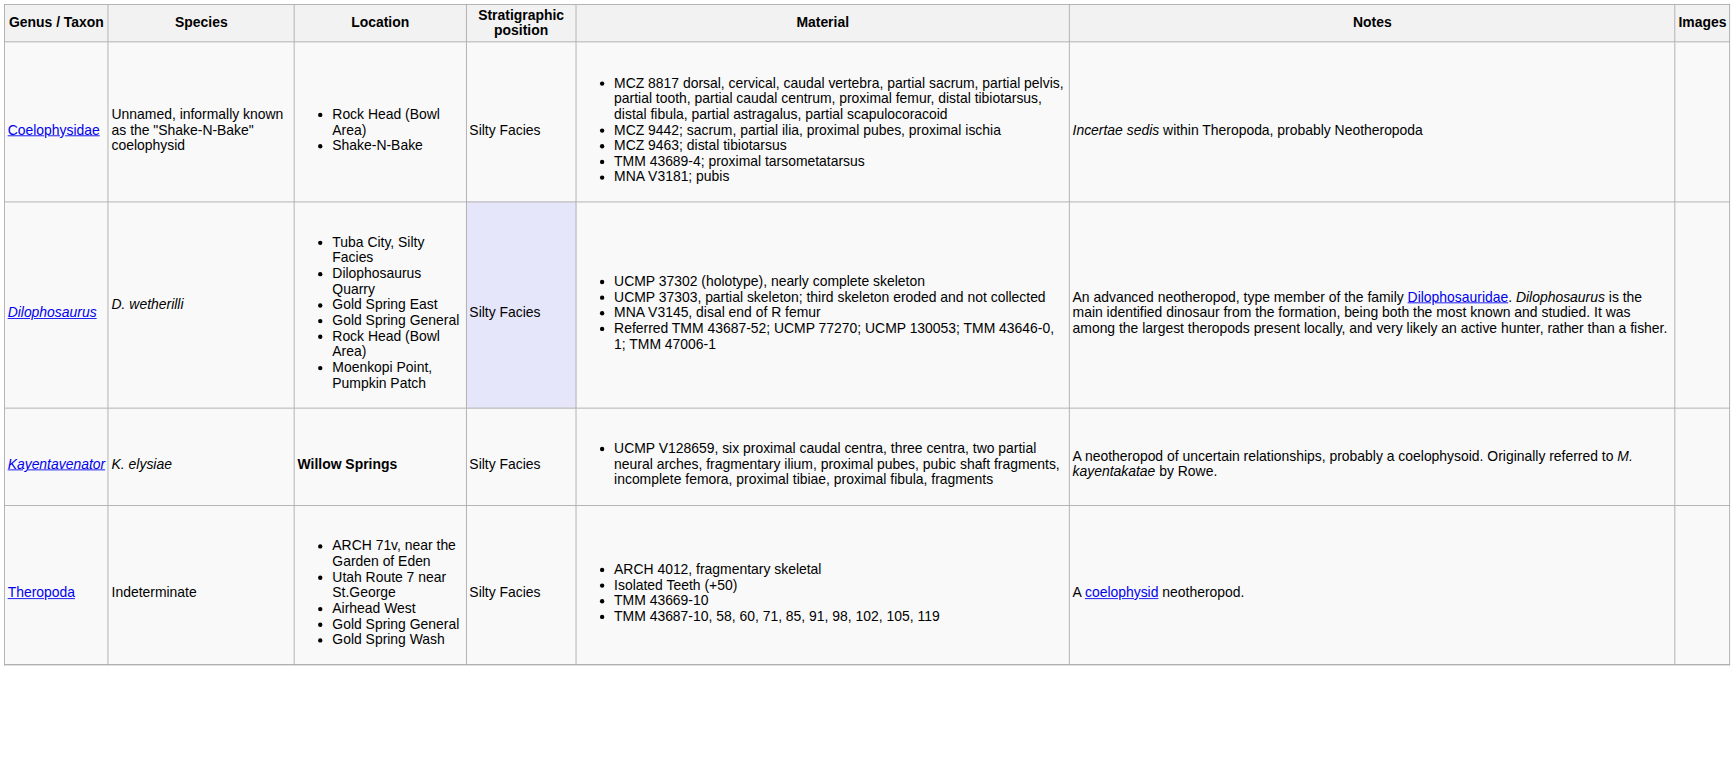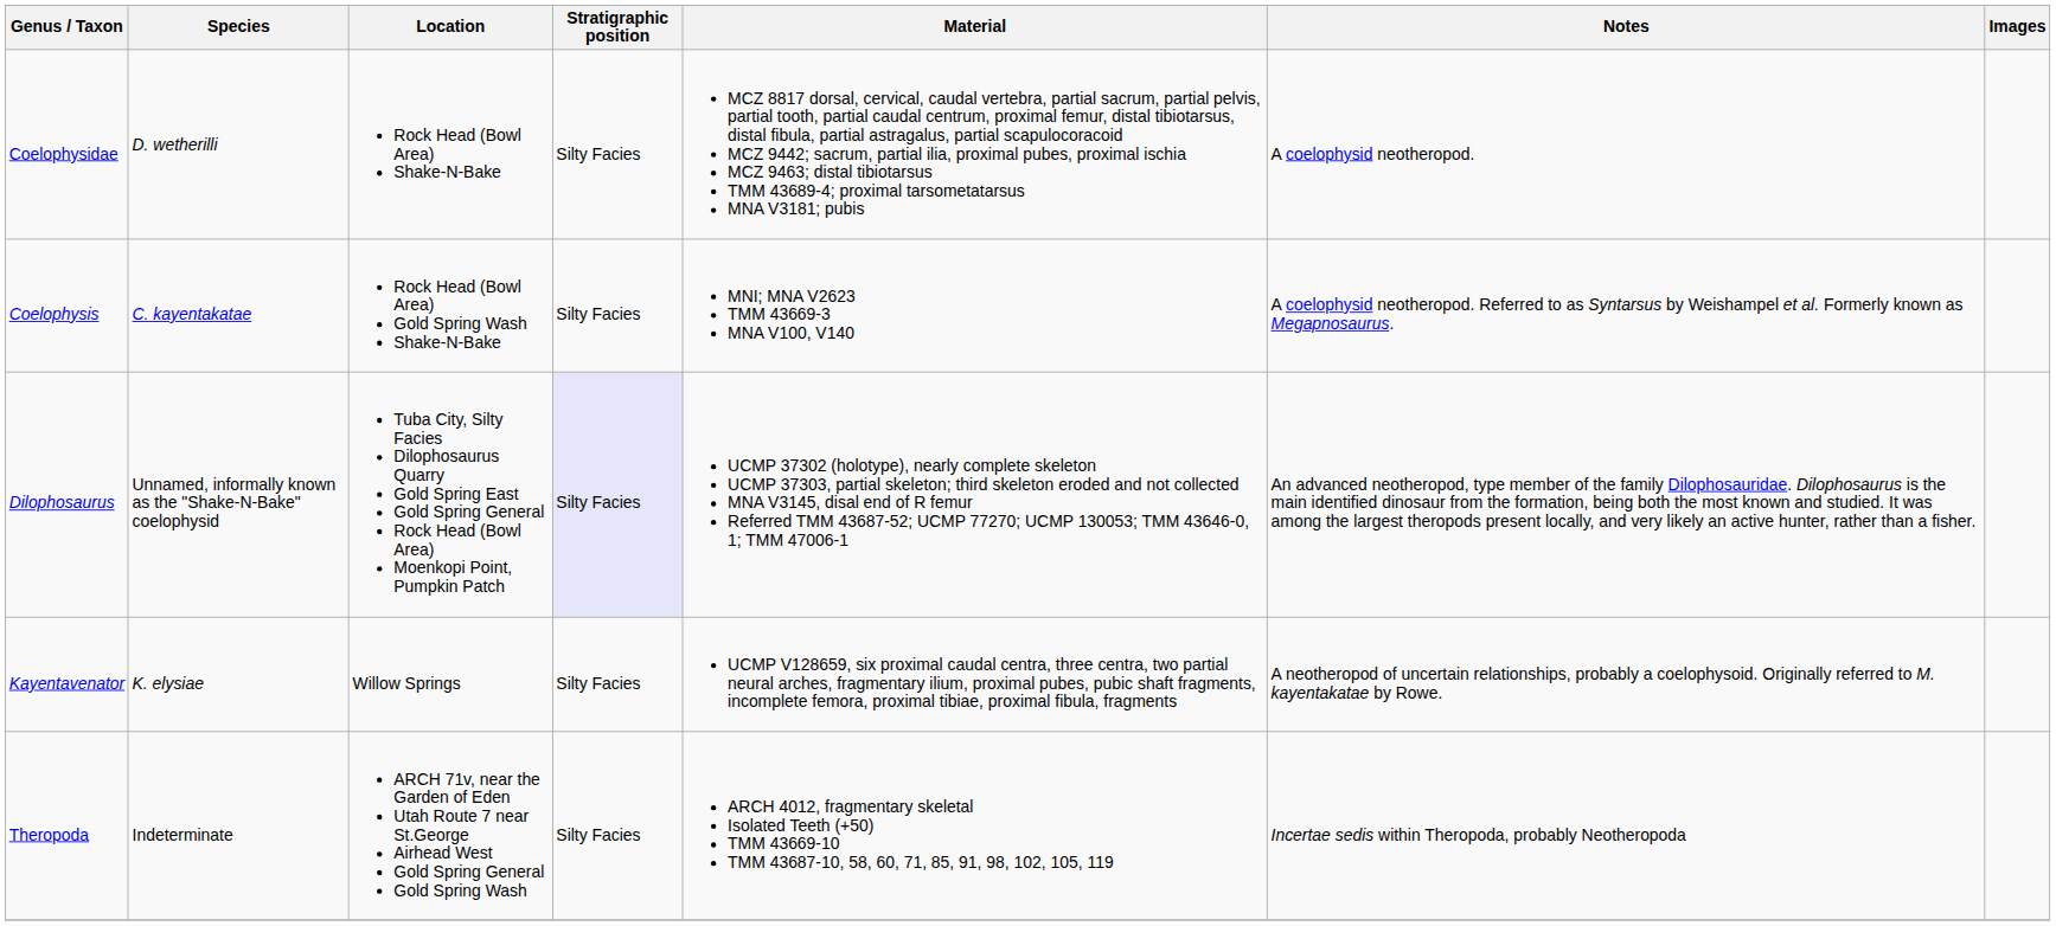 <table class="wikitable" align="center" width="100%">
 <tr>
 <th>Genus / Taxon</th>
 <th>Species</th>
 <th>Location</th>
 <th>Stratigraphic position</th>
 <th>Material</th>
 <th>Notes</th>
 <th>Images</th>
 </tr>
 <tr>
 <td><br><a href='#'>Coelophysidae</a></td>
-<td><br>Unnamed, informally known as the "Shake-N-Bake" coelophysid</td>
+<td><em>D. wetherilli</em></td>
 <td><br><ul><li>Rock Head (Bowl Area)</li><li>Shake-N-Bake</li></ul></td>
 <td><br>Silty Facies</td>
 <td><br><ul><li>MCZ 8817 dorsal, cervical, caudal vertebra, partial sacrum, partial pelvis, partial tooth, partial caudal centrum, proximal femur, distal tibiotarsus, distal fibula, partial astragalus, partial scapulocoracoid</li><li>MCZ 9442; sacrum, partial ilia, proximal pubes, proximal ischia</li><li>MCZ 9463; distal tibiotarsus</li><li>TMM 43689-4; proximal tarsometatarsus</li><li>MNA V3181;  pubis</li></ul></td>
-<td><br><em>Incertae sedis</em> within Theropoda, probably Neotheropoda</td>
+<td><br>A <a href='#'>coelophysid</a> neotheropod.</td>
 <td></td>
 </tr>
 <tr>
+<td><br><em><a href='#'>Coelophysis</a></em></td>
+<td><br><em><a href='#'>C. kayentakatae</a></em></td>
+<td><br><ul><li>Rock Head (Bowl Area)</li><li>Gold Spring Wash</li><li>Shake-N-Bake</li></ul></td>
+<td><br>Silty Facies</td>
+<td><br><ul><li>MNI; MNA V2623</li><li>TMM 43669-3</li><li>MNA V100, V140</li></ul></td>
+<td><br>A <a href='#'>coelophysid</a> neotheropod. Referred to as <em>Syntarsus</em> by Weishampel <em>et al.</em> Formerly known as <em><a href='#'>Megapnosaurus</a></em>.</td>
+<td><br></td>
+</tr>
+<tr>
 <td><br><em><a href='#'>Dilophosaurus</a></em></td>
-<td><em>D. wetherilli</em></td>
+<td><br>Unnamed, informally known as the "Shake-N-Bake" coelophysid</td>
 <td><br><ul><li>Tuba City, Silty Facies</li><li>Dilophosaurus Quarry</li><li>Gold Spring East</li><li>Gold Spring General</li><li>Rock Head (Bowl Area)</li><li>Moenkopi Point, Pumpkin Patch</li></ul></td>
 <td style="background: lavender;"><br>Silty Facies</td>
 <td><br><ul><li>UCMP 37302 (holotype), nearly complete skeleton</li><li>UCMP 37303, partial skeleton; third skeleton eroded and not collected</li><li>MNA V3145, disal end of R femur</li><li>Referred TMM 43687-52; UCMP 77270; UCMP 130053; TMM 43646-0, 1; TMM 47006-1</li></ul></td>
 <td><br>An advanced neotheropod, type member of the family <a href='#'>Dilophosauridae</a>. <em>Dilophosaurus</em> is the main identified dinosaur from the formation, being both the most known and studied. It was among the largest theropods present locally, and very likely an active hunter, rather than a fisher.</td>
 <td></td>
 </tr>
 <tr>
 <td><br><em><a href='#'>Kayentavenator</a></em></td>
 <td><br><em>K. elysiae</em></td>
-<td><strong><br>Willow Springs</strong></td>
+<td><br>Willow Springs</td>
 <td><br>Silty Facies</td>
 <td><br><ul><li>UCMP V128659, six proximal caudal centra, three centra, two partial neural arches, fragmentary ilium, proximal pubes, pubic shaft fragments, incomplete femora, proximal tibiae, proximal fibula, fragments</li></ul></td>
 <td><br>A neotheropod of uncertain relationships, probably a coelophysoid. Originally referred to <em>M. kayentakatae</em> by Rowe.</td>
 <td><br></td>
 </tr>
 <tr>
 <td><br><a href='#'>Theropoda</a></td>
 <td><br>Indeterminate</td>
 <td><br><ul><li>ARCH 71v, near the Garden of Eden</li><li>Utah Route 7 near St.George</li><li>Airhead West</li><li>Gold Spring General</li><li>Gold Spring Wash</li></ul></td>
 <td><br>Silty Facies</td>
 <td><br><ul><li>ARCH 4012, fragmentary skeletal</li><li>Isolated Teeth (+50)</li><li>TMM 43669-10</li><li>TMM 43687-10, 58, 60, 71, 85, 91, 98, 102, 105, 119</li></ul></td>
-<td><br>A <a href='#'>coelophysid</a> neotheropod.</td>
+<td><br><em>Incertae sedis</em> within Theropoda, probably Neotheropoda</td>
 <td></td>
 </tr>
 <tr>
 </tr>
 </table>
